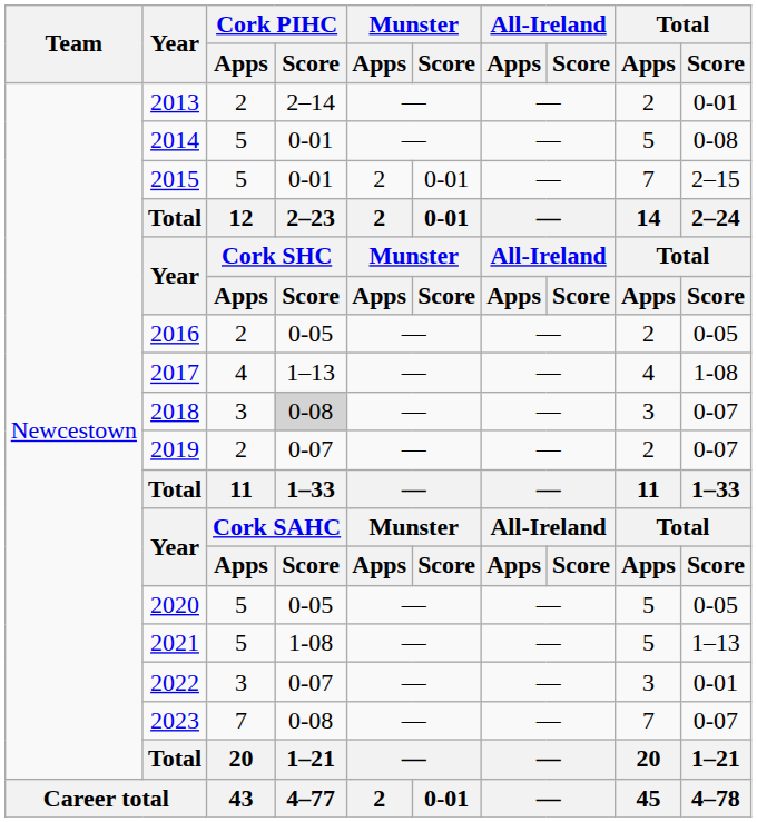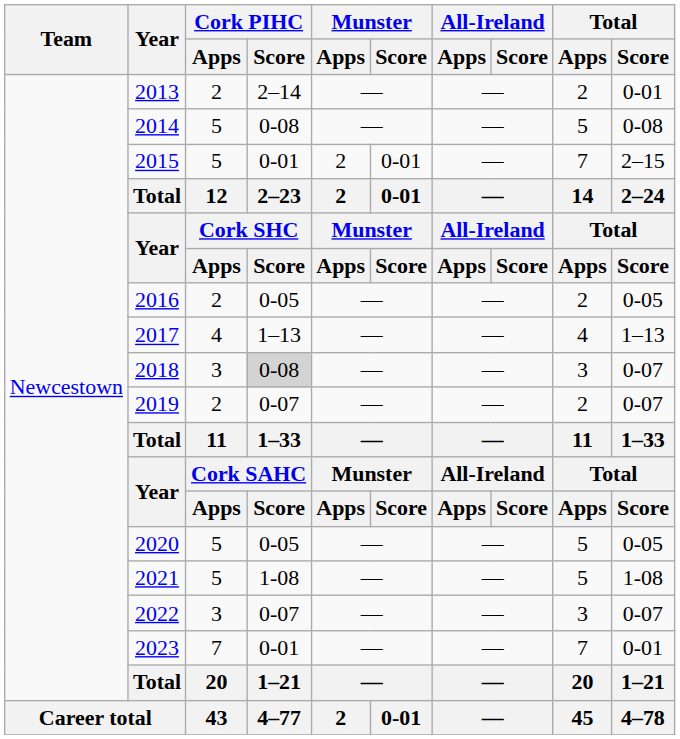 <table class="wikitable" style="text-align:center">
 <tr>
 <th rowspan="2">Team</th>
 <th rowspan="2">Year</th>
 <th colspan="2"><a href='#'>Cork PIHC</a></th>
 <th colspan="2"><a href='#'>Munster</a></th>
 <th colspan="2"><a href='#'>All-Ireland</a></th>
 <th colspan="2">Total</th>
 </tr>
 <tr>
 <th>Apps</th>
 <th>Score</th>
 <th>Apps</th>
 <th>Score</th>
 <th>Apps</th>
 <th>Score</th>
 <th>Apps</th>
 <th>Score</th>
 </tr>
 <tr>
 <td rowspan="18"><a href='#'>Newcestown</a></td>
 <td><a href='#'>2013</a></td>
 <td>2</td>
 <td>2–14</td>
 <td colspan=2>—</td>
 <td colspan=2>—</td>
 <td>2</td>
 <td>0-01</td>
 </tr>
 <tr>
 <td><a href='#'>2014</a></td>
 <td>5</td>
-<td>0-01</td>
+<td>0-08</td>
 <td colspan=2>—</td>
 <td colspan=2>—</td>
 <td>5</td>
 <td>0-08</td>
 </tr>
 <tr>
 <td><a href='#'>2015</a></td>
 <td>5</td>
 <td>0-01</td>
 <td>2</td>
 <td>0-01</td>
 <td colspan=2>—</td>
 <td>7</td>
 <td>2–15</td>
 </tr>
 <tr>
 <th>Total</th>
 <th>12</th>
 <th>2–23</th>
 <th>2</th>
 <th>0-01</th>
 <th colspan=2>—</th>
 <th>14</th>
 <th>2–24</th>
 </tr>
 <tr>
 <th rowspan=2>Year</th>
 <th colspan=2><a href='#'>Cork SHC</a></th>
 <th colspan=2><a href='#'>Munster</a></th>
 <th colspan=2><a href='#'>All-Ireland</a></th>
 <th colspan=2>Total</th>
 </tr>
 <tr>
 <th>Apps</th>
 <th>Score</th>
 <th>Apps</th>
 <th>Score</th>
 <th>Apps</th>
 <th>Score</th>
 <th>Apps</th>
 <th>Score</th>
 </tr>
 <tr>
 <td><a href='#'>2016</a></td>
 <td>2</td>
 <td>0-05</td>
 <td colspan=2>—</td>
 <td colspan=2>—</td>
 <td>2</td>
 <td>0-05</td>
 </tr>
 <tr>
 <td><a href='#'>2017</a></td>
 <td>4</td>
 <td>1–13</td>
 <td colspan=2>—</td>
 <td colspan=2>—</td>
 <td>4</td>
-<td>1-08</td>
+<td>1–13</td>
 </tr>
 <tr>
 <td><a href='#'>2018</a></td>
 <td>3</td>
 <td style="background: lightgrey;">0-08</td>
 <td colspan=2>—</td>
 <td colspan=2>—</td>
 <td>3</td>
 <td>0-07</td>
 </tr>
 <tr>
 <td><a href='#'>2019</a></td>
 <td>2</td>
 <td>0-07</td>
 <td colspan=2>—</td>
 <td colspan=2>—</td>
 <td>2</td>
 <td>0-07</td>
 </tr>
 <tr>
 <th>Total</th>
 <th>11</th>
 <th>1–33</th>
 <th colspan=2>—</th>
 <th colspan=2>—</th>
 <th>11</th>
 <th>1–33</th>
 </tr>
 <tr>
 <th rowspan=2>Year</th>
 <th colspan=2><a href='#'>Cork SAHC</a></th>
 <th colspan=2>Munster</th>
 <th colspan=2>All-Ireland</th>
 <th colspan=2>Total</th>
 </tr>
 <tr>
 <th>Apps</th>
 <th>Score</th>
 <th>Apps</th>
 <th>Score</th>
 <th>Apps</th>
 <th>Score</th>
 <th>Apps</th>
 <th>Score</th>
 </tr>
 <tr>
 <td><a href='#'>2020</a></td>
 <td>5</td>
 <td>0-05</td>
 <td colspan=2>—</td>
 <td colspan=2>—</td>
 <td>5</td>
 <td>0-05</td>
 </tr>
 <tr>
 <td><a href='#'>2021</a></td>
 <td>5</td>
 <td>1-08</td>
 <td colspan=2>—</td>
 <td colspan=2>—</td>
 <td>5</td>
-<td>1–13</td>
+<td>1-08</td>
 </tr>
 <tr>
 <td><a href='#'>2022</a></td>
 <td>3</td>
 <td>0-07</td>
 <td colspan=2>—</td>
 <td colspan=2>—</td>
 <td>3</td>
-<td>0-01</td>
+<td>0-07</td>
 </tr>
 <tr>
 <td><a href='#'>2023</a></td>
 <td>7</td>
-<td>0-08</td>
+<td>0-01</td>
 <td colspan=2>—</td>
 <td colspan=2>—</td>
 <td>7</td>
-<td>0-07</td>
+<td>0-01</td>
 </tr>
 <tr>
 <th>Total</th>
 <th>20</th>
 <th>1–21</th>
 <th colspan=2>—</th>
 <th colspan=2>—</th>
 <th>20</th>
 <th>1–21</th>
 </tr>
 <tr>
 <th colspan="2">Career total</th>
 <th>43</th>
 <th>4–77</th>
 <th>2</th>
 <th>0-01</th>
 <th colspan=2>—</th>
 <th>45</th>
 <th>4–78</th>
 </tr>
 </table>
